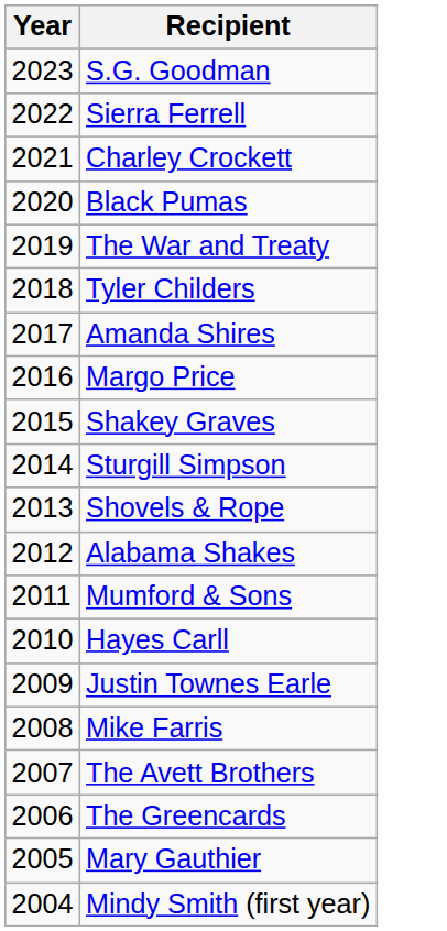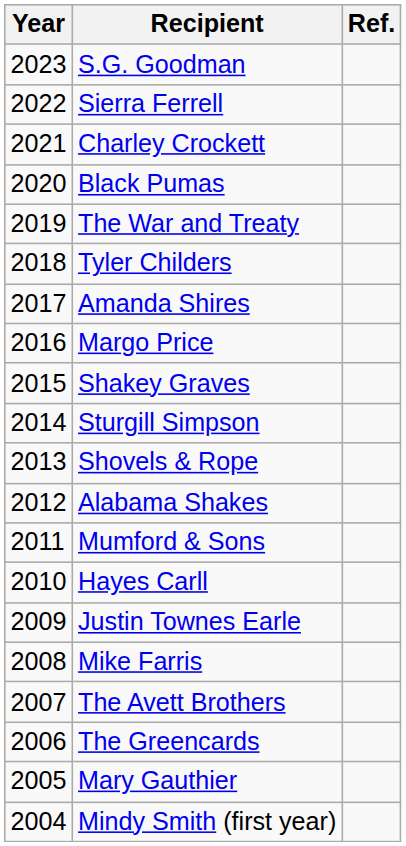 <table class="wikitable">
 <tr>
 <th>Year</th>
 <th>Recipient</th>
+<th>Ref.</th>
 </tr>
 <tr>
 <td>2023</td>
 <td><a href='#'>S.G. Goodman</a></td>
+<td></td>
 </tr>
 <tr>
 <td>2022</td>
 <td><a href='#'>Sierra Ferrell</a></td>
+<td></td>
 </tr>
 <tr>
 <td>2021</td>
 <td><a href='#'>Charley Crockett</a></td>
+<td></td>
 </tr>
 <tr>
 <td>2020</td>
 <td><a href='#'>Black Pumas</a></td>
+<td></td>
 </tr>
 <tr>
 <td>2019</td>
 <td><a href='#'>The War and Treaty</a></td>
+<td></td>
 </tr>
 <tr>
 <td>2018</td>
 <td><a href='#'>Tyler Childers</a></td>
+<td></td>
 </tr>
 <tr>
 <td>2017</td>
 <td><a href='#'>Amanda Shires</a></td>
+<td></td>
 </tr>
 <tr>
 <td>2016</td>
 <td><a href='#'>Margo Price</a></td>
+<td></td>
 </tr>
 <tr>
 <td>2015</td>
 <td><a href='#'>Shakey Graves</a></td>
+<td></td>
 </tr>
 <tr>
 <td>2014</td>
 <td><a href='#'>Sturgill Simpson</a></td>
+<td></td>
 </tr>
 <tr>
 <td>2013</td>
 <td><a href='#'>Shovels & Rope</a></td>
+<td></td>
 </tr>
 <tr>
 <td>2012</td>
 <td><a href='#'>Alabama Shakes</a></td>
+<td></td>
 </tr>
 <tr>
 <td>2011</td>
 <td><a href='#'>Mumford & Sons</a></td>
+<td></td>
 </tr>
 <tr>
 <td>2010</td>
 <td><a href='#'>Hayes Carll</a></td>
+<td></td>
 </tr>
 <tr>
 <td>2009</td>
 <td><a href='#'>Justin Townes Earle</a></td>
+<td></td>
 </tr>
 <tr>
 <td>2008</td>
 <td><a href='#'>Mike Farris</a></td>
+<td></td>
 </tr>
 <tr>
 <td>2007</td>
 <td><a href='#'>The Avett Brothers</a></td>
+<td></td>
 </tr>
 <tr>
 <td>2006</td>
 <td><a href='#'>The Greencards</a></td>
+<td></td>
 </tr>
 <tr>
 <td>2005</td>
 <td><a href='#'>Mary Gauthier</a></td>
+<td></td>
 </tr>
 <tr>
 <td>2004</td>
 <td><a href='#'>Mindy Smith</a> (first year)</td>
+<td></td>
 </tr>
 </table>
